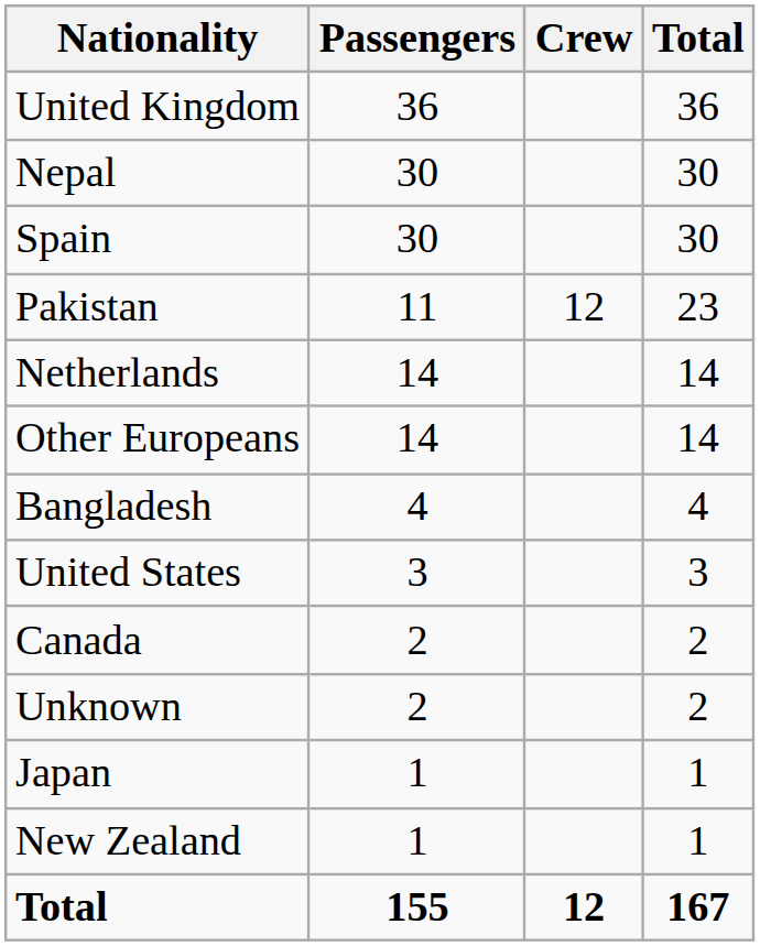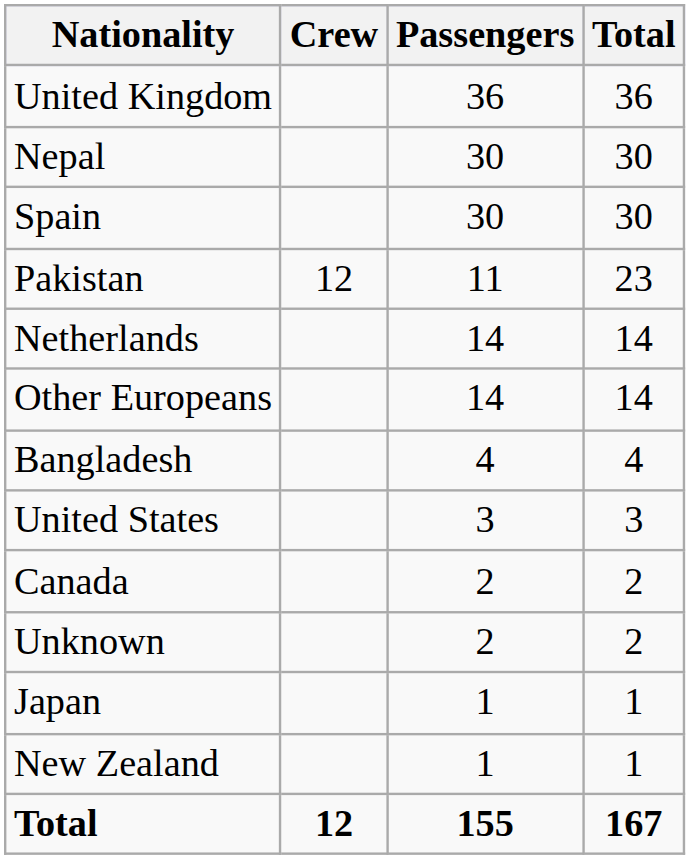 <table class="wikitable">
 <tr style="background:#ccccff;">
 <th rowspan=1>Nationality</th>
+<th colspan=1>Crew</th>
 <th colspan=1>Passengers</th>
-<th colspan=1>Crew</th>
 <th colspan=1>Total</th>
 </tr>
 <tr valign=top>
 <td>United Kingdom</td>
+<td></td>
 <td style="text-align:center;">36</td>
-<td></td>
 <td style="text-align:center;">36</td>
 </tr>
 <tr valign=top>
 <td>Nepal</td>
+<td></td>
 <td style="text-align:center;">30</td>
-<td></td>
 <td style="text-align:center;">30</td>
 </tr>
 <tr valign=top>
 <td>Spain</td>
+<td></td>
 <td style="text-align:center;">30</td>
-<td></td>
 <td style="text-align:center;">30</td>
 </tr>
 <tr valign=top>
 <td>Pakistan</td>
+<td style="text-align:center;">12</td>
 <td style="text-align:center;">11</td>
-<td style="text-align:center;">12</td>
 <td style="text-align:center;">23</td>
 </tr>
 <tr valign=top>
 <td>Netherlands</td>
+<td></td>
 <td style="text-align:center;">14</td>
-<td></td>
 <td style="text-align:center;">14</td>
 </tr>
 <tr valign=top>
 <td>Other Europeans</td>
+<td></td>
 <td style="text-align:center;">14</td>
-<td></td>
 <td style="text-align:center;">14</td>
 </tr>
 <tr valign=top>
 <td>Bangladesh</td>
+<td></td>
 <td style="text-align:center;">4</td>
-<td></td>
 <td style="text-align:center;">4</td>
 </tr>
 <tr valign=top>
 <td>United States</td>
+<td></td>
 <td style="text-align:center;">3</td>
-<td></td>
 <td style="text-align:center;">3</td>
 </tr>
 <tr valign=top>
 <td>Canada</td>
+<td></td>
 <td style="text-align:center;">2</td>
-<td></td>
 <td style="text-align:center;">2</td>
 </tr>
 <tr valign=top>
 <td>Unknown</td>
+<td></td>
 <td style="text-align:center;">2</td>
-<td></td>
 <td style="text-align:center;">2</td>
 </tr>
 <tr valign=top>
 <td>Japan</td>
+<td></td>
 <td style="text-align:center;">1</td>
-<td></td>
 <td style="text-align:center;">1</td>
 </tr>
 <tr valign=top>
 <td>New Zealand</td>
+<td></td>
 <td style="text-align:center;">1</td>
-<td></td>
 <td style="text-align:center;">1</td>
 </tr>
 <tr valign=top>
 <td><strong>Total</strong></td>
+<td style="text-align:center;"><strong>12</strong></td>
 <td style="text-align:center;"><strong>155</strong></td>
-<td style="text-align:center;"><strong>12</strong></td>
 <td style="text-align:center;"><strong>167</strong></td>
 </tr>
 </table>
